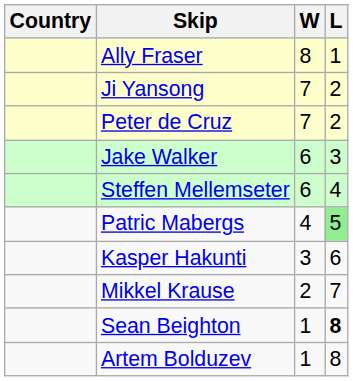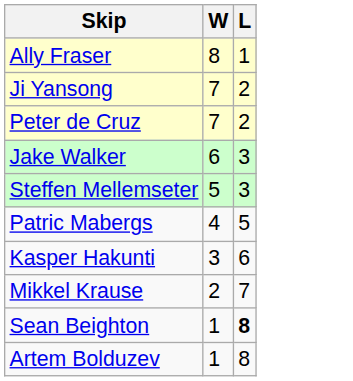 <table class="wikitable">
 <tr>
-<th>Country</th>
 <th>Skip</th>
 <th>W</th>
 <th>L</th>
 </tr>
 <tr bgcolor=#ffffcc>
-<td></td>
 <td><a href='#'>Ally Fraser</a></td>
 <td>8</td>
 <td>1</td>
 </tr>
 <tr bgcolor=#ffffcc>
-<td></td>
 <td><a href='#'>Ji Yansong</a></td>
 <td>7</td>
 <td>2</td>
 </tr>
 <tr bgcolor=#ffffcc>
-<td></td>
 <td><a href='#'>Peter de Cruz</a></td>
 <td>7</td>
 <td>2</td>
 </tr>
 <tr bgcolor=#ccffcc>
-<td></td>
 <td><a href='#'>Jake Walker</a></td>
 <td>6</td>
 <td>3</td>
 </tr>
 <tr bgcolor=#ccffcc>
-<td></td>
 <td><a href='#'>Steffen Mellemseter</a></td>
-<td>6</td>
-<td>4</td>
+<td>5</td>
+<td>3</td>
 </tr>
 <tr>
-<td></td>
 <td><a href='#'>Patric Mabergs</a></td>
 <td>4</td>
-<td style="background: lightgreen;">5</td>
+<td>5</td>
 </tr>
 <tr>
-<td></td>
 <td><a href='#'>Kasper Hakunti</a></td>
 <td>3</td>
 <td>6</td>
 </tr>
 <tr>
-<td></td>
 <td><a href='#'>Mikkel Krause</a></td>
 <td>2</td>
 <td>7</td>
 </tr>
 <tr>
-<td></td>
 <td><a href='#'>Sean Beighton</a></td>
 <td>1</td>
 <td><strong>8</strong></td>
 </tr>
 <tr>
-<td></td>
 <td><a href='#'>Artem Bolduzev</a></td>
 <td>1</td>
 <td>8</td>
 </tr>
 </table>
